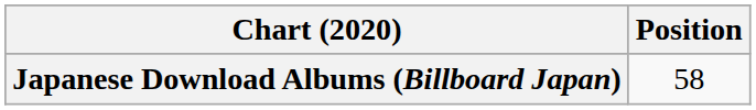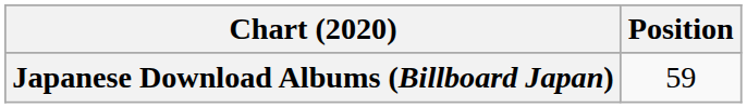 <table class="wikitable plainrowheaders" style="text-align:center;">
 <tr>
 <th scope="col">Chart (2020)</th>
 <th scope="col">Position</th>
 </tr>
 <tr>
 <th scope="row">Japanese Download Albums (<em>Billboard Japan</em>)</th>
-<td>58</td>
+<td>59</td>
 </tr>
 </table>
